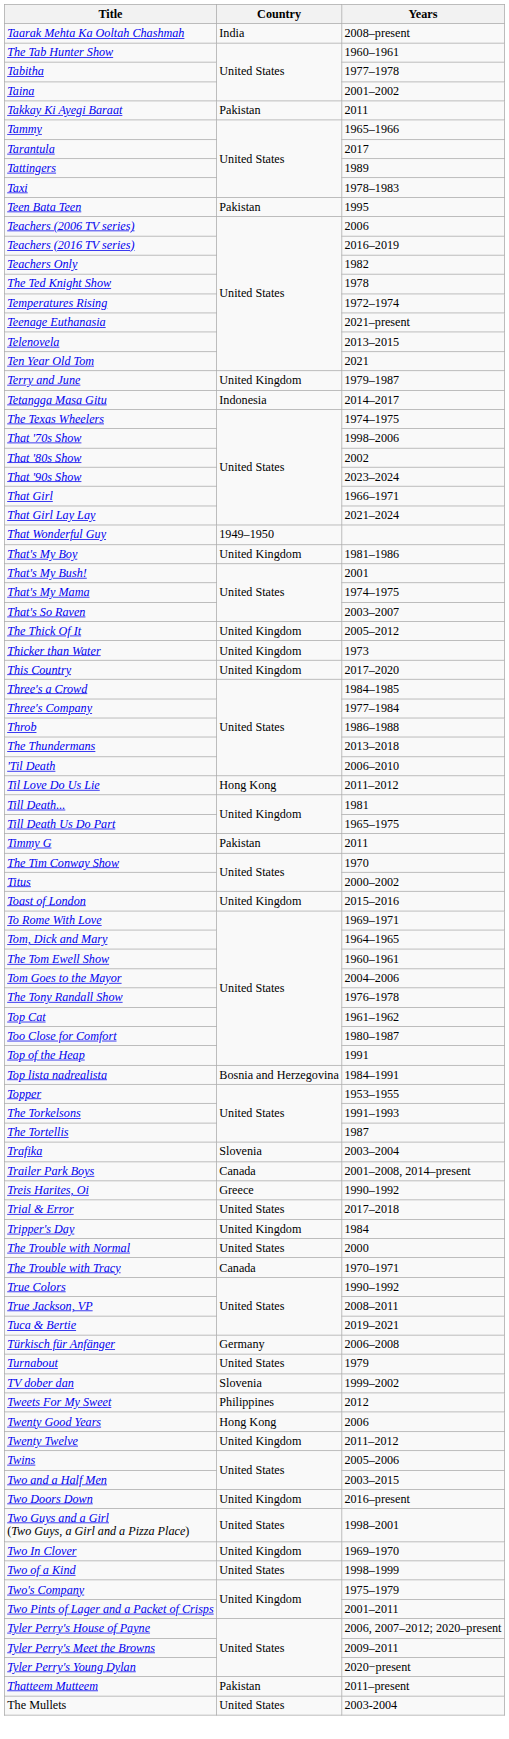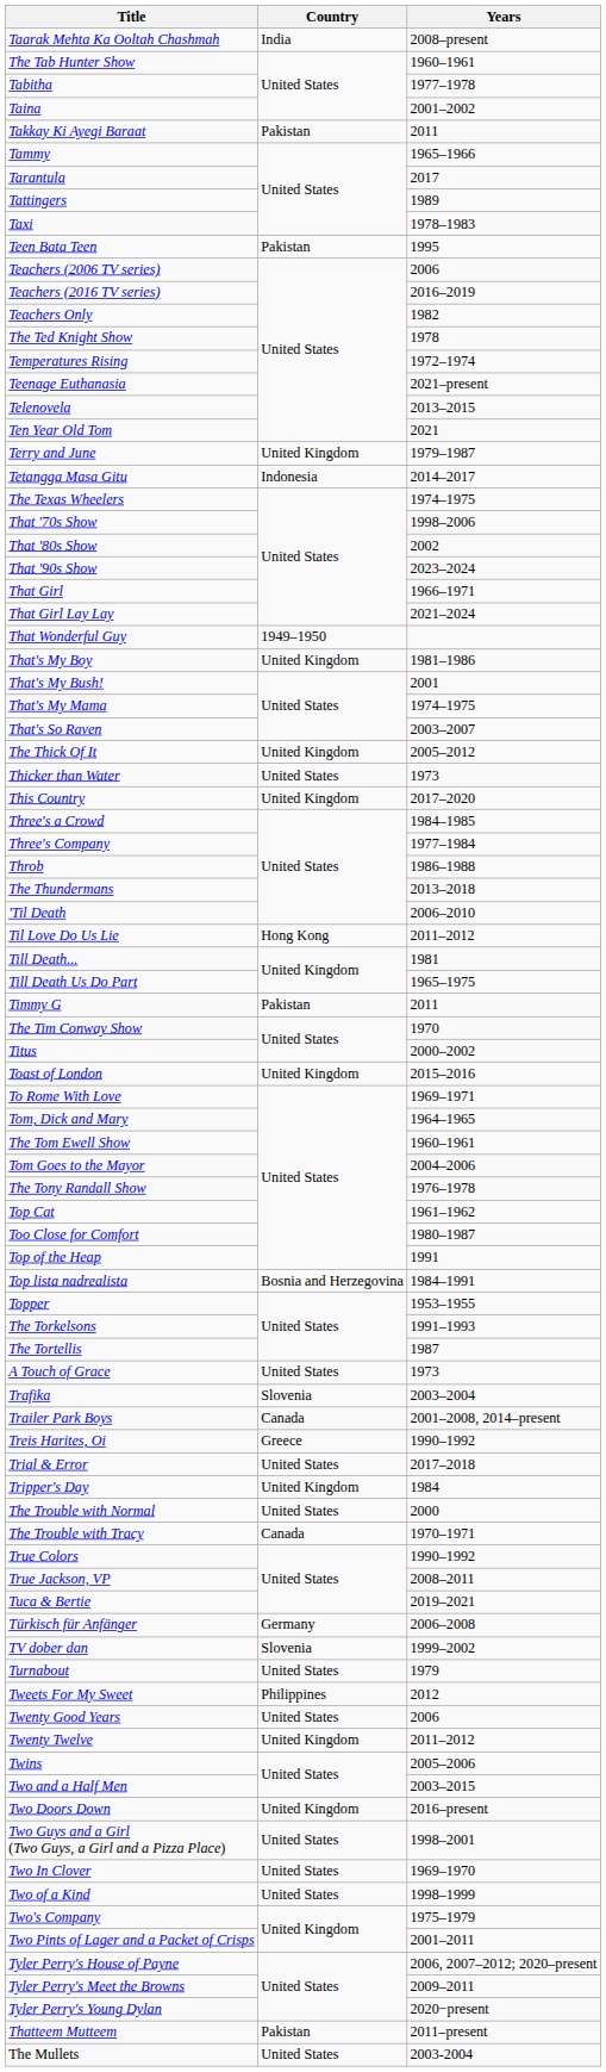 <table class="wikitable sortable">
 <tr>
 <th>Title</th>
 <th>Country</th>
 <th>Years</th>
 </tr>
 <tr>
 <td><em><a href='#'>Taarak Mehta Ka Ooltah Chashmah</a></em></td>
 <td>India</td>
 <td>2008–present</td>
 </tr>
 <tr>
 <td><em><a href='#'>The Tab Hunter Show</a></em></td>
 <td rowspan=3>United States</td>
 <td>1960–1961</td>
 </tr>
 <tr>
 <td><em><a href='#'>Tabitha</a></em></td>
 <td>1977–1978</td>
 </tr>
 <tr>
 <td><em><a href='#'>Taina</a></em></td>
 <td>2001–2002</td>
 </tr>
 <tr>
 <td><em><a href='#'>Takkay Ki Ayegi Baraat</a></em></td>
 <td>Pakistan</td>
 <td>2011</td>
 </tr>
 <tr>
 <td><em><a href='#'>Tammy</a></em></td>
 <td rowspan=4>United States</td>
 <td>1965–1966</td>
 </tr>
 <tr>
 <td><em><a href='#'>Tarantula</a></em></td>
 <td>2017</td>
 </tr>
 <tr>
 <td><em><a href='#'>Tattingers</a></em></td>
 <td>1989</td>
 </tr>
 <tr>
 <td><em><a href='#'>Taxi</a></em></td>
 <td>1978–1983</td>
 </tr>
 <tr>
 <td><em><a href='#'>Teen Bata Teen</a></em></td>
 <td>Pakistan</td>
 <td>1995</td>
 </tr>
 <tr>
 <td><em><a href='#'>Teachers (2006 TV series)</a></em></td>
 <td rowspan=8>United States</td>
 <td>2006</td>
 </tr>
 <tr>
 <td><em><a href='#'>Teachers (2016 TV series)</a></em></td>
 <td>2016–2019</td>
 </tr>
 <tr>
 <td><em><a href='#'>Teachers Only</a></em></td>
 <td>1982</td>
 </tr>
 <tr>
 <td><em><a href='#'>The Ted Knight Show</a></em></td>
 <td>1978</td>
 </tr>
 <tr>
 <td><em><a href='#'>Temperatures Rising</a></em></td>
 <td>1972–1974</td>
 </tr>
 <tr>
 <td><em><a href='#'>Teenage Euthanasia</a></em></td>
 <td>2021–present</td>
 </tr>
 <tr>
 <td><em><a href='#'>Telenovela</a></em></td>
 <td>2013–2015</td>
 </tr>
 <tr>
 <td><em><a href='#'>Ten Year Old Tom</a></em></td>
 <td>2021</td>
 </tr>
 <tr>
 <td><em><a href='#'>Terry and June</a></em></td>
 <td>United Kingdom</td>
 <td>1979–1987</td>
 </tr>
 <tr>
 <td><em><a href='#'>Tetangga Masa Gitu</a></em></td>
 <td>Indonesia</td>
 <td>2014–2017</td>
 </tr>
 <tr>
 <td><em><a href='#'>The Texas Wheelers</a></em></td>
 <td rowspan=6>United States</td>
 <td>1974–1975</td>
 </tr>
 <tr>
 <td><em><a href='#'>That '70s Show</a></em></td>
 <td>1998–2006</td>
 </tr>
 <tr>
 <td><em><a href='#'>That '80s Show</a></em></td>
 <td>2002</td>
 </tr>
 <tr>
 <td><em><a href='#'>That '90s Show</a></em></td>
 <td>2023–2024</td>
 </tr>
 <tr>
 <td><em><a href='#'>That Girl</a></em></td>
 <td>1966–1971</td>
 </tr>
 <tr>
 <td><em><a href='#'>That Girl Lay Lay</a></em></td>
 <td>2021–2024</td>
 </tr>
 <tr>
 <td><em><a href='#'>That Wonderful Guy</a></em></td>
 <td>1949–1950</td>
 </tr>
 <tr>
 <td><em><a href='#'>That's My Boy</a></em></td>
 <td>United Kingdom</td>
 <td>1981–1986</td>
 </tr>
 <tr>
 <td><em><a href='#'>That's My Bush!</a></em></td>
 <td rowspan=3>United States</td>
 <td>2001</td>
 </tr>
 <tr>
 <td><em><a href='#'>That's My Mama</a></em></td>
 <td>1974–1975</td>
 </tr>
 <tr>
 <td><em><a href='#'>That's So Raven</a></em></td>
 <td>2003–2007</td>
 </tr>
 <tr>
 <td><em><a href='#'>The Thick Of It</a></em></td>
 <td>United Kingdom</td>
 <td>2005–2012</td>
 </tr>
 <tr>
 <td><em><a href='#'>Thicker than Water</a></em></td>
-<td>United Kingdom</td>
+<td>United States</td>
 <td>1973</td>
 </tr>
 <tr>
 <td><em><a href='#'>This Country</a></em></td>
 <td>United Kingdom</td>
 <td>2017–2020</td>
 </tr>
 <tr>
 <td><em><a href='#'>Three's a Crowd</a></em></td>
 <td rowspan=5>United States</td>
 <td>1984–1985</td>
 </tr>
 <tr>
 <td><em><a href='#'>Three's Company</a></em></td>
 <td>1977–1984</td>
 </tr>
 <tr>
 <td><em><a href='#'>Throb</a></em></td>
 <td>1986–1988</td>
 </tr>
 <tr>
 <td><em><a href='#'>The Thundermans</a></em></td>
 <td>2013–2018</td>
 </tr>
 <tr>
 <td><em><a href='#'>'Til Death</a></em></td>
 <td>2006–2010</td>
 </tr>
 <tr>
 <td><em><a href='#'>Til Love Do Us Lie</a></em></td>
 <td>Hong Kong</td>
 <td>2011–2012</td>
 </tr>
 <tr>
 <td><em><a href='#'>Till Death...</a></em></td>
 <td rowspan=2>United Kingdom</td>
 <td>1981</td>
 </tr>
 <tr>
 <td><em><a href='#'>Till Death Us Do Part</a></em></td>
 <td>1965–1975</td>
 </tr>
 <tr>
 <td><em><a href='#'>Timmy G</a></em></td>
 <td>Pakistan</td>
 <td>2011</td>
 </tr>
 <tr>
 <td><em><a href='#'>The Tim Conway Show</a></em></td>
 <td rowspan=2>United States</td>
 <td>1970</td>
 </tr>
 <tr>
 <td><em><a href='#'>Titus</a></em></td>
 <td>2000–2002</td>
 </tr>
 <tr>
 <td><em><a href='#'>Toast of London</a></em></td>
 <td>United Kingdom</td>
 <td>2015–2016</td>
 </tr>
 <tr>
 <td><em><a href='#'>To Rome With Love</a></em></td>
 <td rowspan=8>United States</td>
 <td>1969–1971</td>
 </tr>
 <tr>
 <td><em><a href='#'>Tom, Dick and Mary</a></em></td>
 <td>1964–1965</td>
 </tr>
 <tr>
 <td><em><a href='#'>The Tom Ewell Show</a></em></td>
 <td>1960–1961</td>
 </tr>
 <tr>
 <td><em><a href='#'>Tom Goes to the Mayor</a></em></td>
 <td>2004–2006</td>
 </tr>
 <tr>
 <td><em><a href='#'>The Tony Randall Show</a></em></td>
 <td>1976–1978</td>
 </tr>
 <tr>
 <td><em><a href='#'>Top Cat</a></em></td>
 <td>1961–1962</td>
 </tr>
 <tr>
 <td><em><a href='#'>Too Close for Comfort</a></em></td>
 <td>1980–1987</td>
 </tr>
 <tr>
 <td><em><a href='#'>Top of the Heap</a></em></td>
 <td>1991</td>
 </tr>
 <tr>
 <td><em><a href='#'>Top lista nadrealista</a></em></td>
 <td>Bosnia and Herzegovina</td>
 <td>1984–1991</td>
 </tr>
 <tr>
 <td><em><a href='#'>Topper</a></em></td>
 <td rowspan=3>United States</td>
 <td>1953–1955</td>
 </tr>
 <tr>
 <td><em><a href='#'>The Torkelsons</a></em></td>
 <td>1991–1993</td>
 </tr>
 <tr>
 <td><em><a href='#'>The Tortellis</a></em></td>
 <td>1987</td>
 </tr>
 <tr>
+<td><em><a href='#'>A Touch of Grace</a></em></td>
+<td>United States</td>
+<td>1973</td>
+</tr>
+<tr>
 <td><em><a href='#'>Trafika</a></em></td>
 <td>Slovenia</td>
 <td>2003–2004</td>
 </tr>
 <tr>
 <td><em><a href='#'>Trailer Park Boys</a></em></td>
 <td>Canada</td>
 <td>2001–2008, 2014–present</td>
 </tr>
 <tr>
 <td><em><a href='#'>Treis Harites, Oi</a></em></td>
 <td>Greece</td>
 <td>1990–1992</td>
 </tr>
 <tr>
 <td><em><a href='#'>Trial & Error</a></em></td>
 <td>United States</td>
 <td>2017–2018</td>
 </tr>
 <tr>
 <td><em><a href='#'>Tripper's Day</a></em></td>
 <td>United Kingdom</td>
 <td>1984</td>
 </tr>
 <tr>
 <td><em><a href='#'>The Trouble with Normal</a></em></td>
 <td>United States</td>
 <td>2000</td>
 </tr>
 <tr>
 <td><em><a href='#'>The Trouble with Tracy</a></em></td>
 <td>Canada</td>
 <td>1970–1971</td>
 </tr>
 <tr>
 <td><em><a href='#'>True Colors</a></em></td>
 <td rowspan=3>United States</td>
 <td>1990–1992</td>
 </tr>
 <tr>
 <td><em><a href='#'>True Jackson, VP</a></em></td>
 <td>2008–2011</td>
 </tr>
 <tr>
 <td><em><a href='#'>Tuca & Bertie</a></em></td>
 <td>2019–2021</td>
 </tr>
 <tr>
 <td><em><a href='#'>Türkisch für Anfänger</a></em></td>
 <td>Germany</td>
 <td>2006–2008</td>
 </tr>
 <tr>
+<td><em><a href='#'>TV dober dan</a></em></td>
+<td>Slovenia</td>
+<td>1999–2002</td>
+</tr>
+<tr>
 <td><em><a href='#'>Turnabout</a></em></td>
 <td>United States</td>
 <td>1979</td>
-</tr>
-<tr>
-<td><em><a href='#'>TV dober dan</a></em></td>
-<td>Slovenia</td>
-<td>1999–2002</td>
 </tr>
 <tr>
 <td><em><a href='#'>Tweets For My Sweet</a></em></td>
 <td>Philippines</td>
 <td>2012</td>
 </tr>
 <tr>
 <td><em><a href='#'>Twenty Good Years</a></em></td>
-<td>Hong Kong</td>
+<td>United States</td>
 <td>2006</td>
 </tr>
 <tr>
 <td><em><a href='#'>Twenty Twelve</a></em></td>
 <td>United Kingdom</td>
 <td>2011–2012</td>
 </tr>
 <tr>
 <td><em><a href='#'>Twins</a></em></td>
 <td rowspan=2>United States</td>
 <td>2005–2006</td>
 </tr>
 <tr>
 <td><em><a href='#'>Two and a Half Men</a></em></td>
 <td>2003–2015</td>
 </tr>
 <tr>
 <td><em><a href='#'>Two Doors Down</a></em></td>
 <td>United Kingdom</td>
 <td>2016–present</td>
 </tr>
 <tr>
 <td><em><a href='#'>Two Guys and a Girl</a></em><br>(<em>Two Guys, a Girl and a Pizza Place</em>)</td>
 <td>United States</td>
 <td>1998–2001</td>
 </tr>
 <tr>
 <td><em><a href='#'>Two In Clover</a></em></td>
-<td>United Kingdom</td>
+<td>United States</td>
 <td>1969–1970</td>
 </tr>
 <tr>
 <td><em><a href='#'>Two of a Kind</a></em></td>
 <td>United States</td>
 <td>1998–1999</td>
 </tr>
 <tr>
 <td><em><a href='#'>Two's Company</a></em></td>
 <td rowspan=2>United Kingdom</td>
 <td>1975–1979</td>
 </tr>
 <tr>
 <td><em><a href='#'>Two Pints of Lager and a Packet of Crisps</a></em></td>
 <td>2001–2011</td>
 </tr>
 <tr>
 <td><em><a href='#'>Tyler Perry's House of Payne</a></em></td>
 <td rowspan=3>United States</td>
 <td>2006, 2007–2012; 2020–present</td>
 </tr>
 <tr>
 <td><em><a href='#'>Tyler Perry's Meet the Browns</a></em></td>
 <td>2009–2011</td>
 </tr>
 <tr>
 <td><em><a href='#'>Tyler Perry's Young Dylan</a></em></td>
 <td>2020−present</td>
 </tr>
 <tr>
 <td><em><a href='#'>Thatteem Mutteem</a></em></td>
 <td>Pakistan</td>
 <td>2011–present</td>
 </tr>
 <tr>
 <td>The Mullets</td>
 <td>United States</td>
 <td>2003-2004</td>
 </tr>
 </table>
